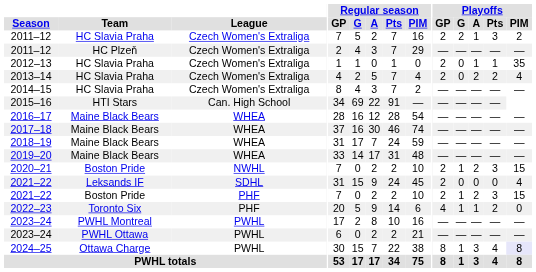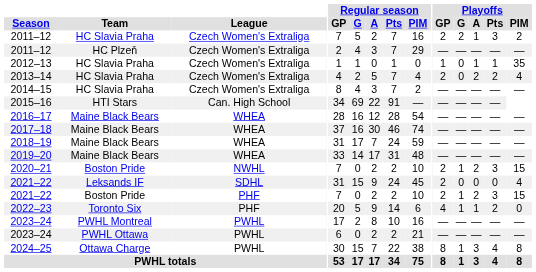 <table border="0" cellpadding="1" cellspacing="0" style="text-align:center; width:50em">
 <tr bgcolor="#e0e0e0">
 <th colspan="3" bgcolor="#ffffff"></th>
 <th rowspan="100" bgcolor="#ffffff"></th>
 <th colspan="5"><a href='#'>Regular season</a></th>
 <th rowspan="100" bgcolor="#ffffff"></th>
 <th colspan="5"><a href='#'>Playoffs</a></th>
 </tr>
 <tr bgcolor="#e0e0e0">
 <th><a href='#'>Season</a></th>
 <th>Team</th>
 <th>League</th>
 <th>GP</th>
 <th><a href='#'>G</a></th>
 <th><a href='#'>A</a></th>
 <th><a href='#'>Pts</a></th>
 <th><a href='#'>PIM</a></th>
 <th>GP</th>
 <th>G</th>
 <th>A</th>
 <th>Pts</th>
 <th>PIM</th>
 </tr>
 <tr>
 <td>2011–12</td>
 <td><a href='#'>HC Slavia Praha</a></td>
 <td><a href='#'>Czech Women's Extraliga</a></td>
 <td>7</td>
 <td>5</td>
 <td>2</td>
 <td>7</td>
 <td>16</td>
 <td>2</td>
 <td>2</td>
 <td>1</td>
 <td>3</td>
 <td>2</td>
 </tr>
 <tr bgcolor="#f0f0f0">
 <td>2011–12</td>
 <td>HC Plzeň</td>
 <td>Czech Women's Extraliga</td>
 <td>2</td>
 <td>4</td>
 <td>3</td>
 <td>7</td>
 <td>29</td>
 <td>—</td>
 <td>—</td>
 <td>—</td>
 <td>—</td>
 <td>—</td>
 </tr>
 <tr>
 <td>2012–13</td>
 <td>HC Slavia Praha</td>
 <td>Czech Women's Extraliga</td>
 <td>1</td>
 <td>1</td>
 <td>0</td>
 <td>1</td>
 <td>0</td>
-<td>2</td>
+<td>1</td>
 <td>0</td>
 <td>1</td>
 <td>1</td>
 <td>35</td>
 </tr>
 <tr bgcolor="#f0f0f0">
 <td>2013–14</td>
 <td>HC Slavia Praha</td>
 <td>Czech Women's Extraliga</td>
 <td>4</td>
 <td>2</td>
 <td>5</td>
 <td>7</td>
 <td>4</td>
 <td>2</td>
 <td>0</td>
 <td>2</td>
 <td>2</td>
 <td>4</td>
 </tr>
 <tr>
 <td>2014–15</td>
 <td>HC Slavia Praha</td>
 <td>Czech Women's Extraliga</td>
 <td>8</td>
 <td>4</td>
 <td>3</td>
 <td>7</td>
 <td>2</td>
 <td>—</td>
 <td>—</td>
 <td>—</td>
 <td>—</td>
 <td>—</td>
 </tr>
 <tr bgcolor="#f0f0f0">
 <td>2015–16</td>
 <td>HTI Stars</td>
 <td>Can. High School</td>
 <td>34</td>
 <td>69</td>
 <td>22</td>
 <td>91</td>
 <td>—</td>
 <td>—</td>
 <td>—</td>
 <td>—</td>
 <td>—</td>
 </tr>
 <tr>
 <td><a href='#'>2016–17</a></td>
 <td><a href='#'>Maine Black Bears</a></td>
 <td><a href='#'>WHEA</a></td>
 <td>28</td>
 <td>16</td>
 <td>12</td>
 <td>28</td>
 <td>54</td>
 <td>—</td>
 <td>—</td>
 <td>—</td>
 <td>—</td>
 <td>—</td>
 </tr>
 <tr bgcolor="#f0f0f0">
 <td><a href='#'>2017–18</a></td>
 <td>Maine Black Bears</td>
 <td>WHEA</td>
 <td>37</td>
 <td>16</td>
 <td>30</td>
 <td>46</td>
 <td>74</td>
 <td>—</td>
 <td>—</td>
 <td>—</td>
 <td>—</td>
 <td>—</td>
 </tr>
 <tr>
 <td><a href='#'>2018–19</a></td>
 <td>Maine Black Bears</td>
 <td>WHEA</td>
 <td>31</td>
 <td>17</td>
 <td>7</td>
 <td>24</td>
 <td>59</td>
 <td>—</td>
 <td>—</td>
 <td>—</td>
 <td>—</td>
 <td>—</td>
 </tr>
 <tr bgcolor="#f0f0f0">
 <td><a href='#'>2019–20</a></td>
 <td>Maine Black Bears</td>
 <td>WHEA</td>
 <td>33</td>
 <td>14</td>
 <td>17</td>
 <td>31</td>
 <td>48</td>
 <td>—</td>
 <td>—</td>
 <td>—</td>
 <td>—</td>
 <td>—</td>
 </tr>
 <tr>
 <td><a href='#'>2020–21</a></td>
 <td><a href='#'>Boston Pride</a></td>
 <td><a href='#'>NWHL</a></td>
 <td>7</td>
 <td>0</td>
 <td>2</td>
 <td>2</td>
 <td>10</td>
 <td>2</td>
 <td>1</td>
 <td>2</td>
 <td>3</td>
 <td>15</td>
 </tr>
 <tr bgcolor="#f0f0f0">
 <td><a href='#'>2021–22</a></td>
 <td><a href='#'>Leksands IF</a></td>
 <td><a href='#'>SDHL</a></td>
 <td>31</td>
 <td>15</td>
 <td>9</td>
 <td>24</td>
 <td>45</td>
 <td>2</td>
 <td>0</td>
 <td>0</td>
 <td>0</td>
 <td>4</td>
 </tr>
 <tr>
 <td><a href='#'>2021–22</a></td>
 <td>Boston Pride</td>
 <td><a href='#'>PHF</a></td>
 <td>7</td>
 <td>0</td>
 <td>2</td>
 <td>2</td>
 <td>10</td>
 <td>2</td>
 <td>1</td>
 <td>2</td>
 <td>3</td>
 <td>15</td>
 </tr>
 <tr bgcolor="#f0f0f0">
 <td><a href='#'>2022–23</a></td>
 <td><a href='#'>Toronto Six</a></td>
 <td>PHF</td>
 <td>20</td>
 <td>5</td>
 <td>9</td>
 <td>14</td>
 <td>6</td>
 <td>4</td>
 <td>1</td>
 <td>1</td>
 <td>2</td>
 <td>0</td>
 </tr>
 <tr>
 <td><a href='#'>2023–24</a></td>
 <td><a href='#'>PWHL Montreal</a></td>
 <td><a href='#'>PWHL</a></td>
 <td>17</td>
 <td>2</td>
 <td>8</td>
 <td>10</td>
 <td>16</td>
 <td>—</td>
 <td>—</td>
 <td>—</td>
 <td>—</td>
 <td>—</td>
 </tr>
 <tr bgcolor="#f0f0f0">
 <td>2023–24</td>
 <td><a href='#'>PWHL Ottawa</a></td>
 <td>PWHL</td>
 <td>6</td>
 <td>0</td>
 <td>2</td>
 <td>2</td>
 <td>21</td>
 <td>—</td>
 <td>—</td>
 <td>—</td>
 <td>—</td>
 <td>—</td>
 </tr>
 <tr>
 <td><a href='#'>2024–25</a></td>
 <td><a href='#'>Ottawa Charge</a></td>
 <td>PWHL</td>
 <td>30</td>
 <td>15</td>
 <td>7</td>
 <td>22</td>
 <td>38</td>
 <td>8</td>
 <td>1</td>
 <td>3</td>
 <td>4</td>
-<td style="background: lavender;">8</td>
+<td>8</td>
 </tr>
 <tr bgcolor="#e0e0e0">
 <th colspan="3">PWHL totals</th>
 <th>53</th>
 <th>17</th>
 <th>17</th>
 <th>34</th>
 <th>75</th>
 <th>8</th>
 <th>1</th>
 <th>3</th>
 <th>4</th>
 <th>8</th>
 </tr>
 </table>
